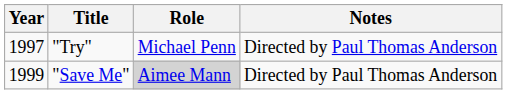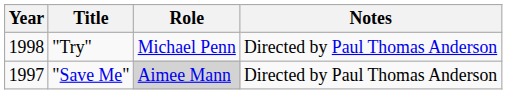 <table class="wikitable sortable">
 <tr>
 <th>Year</th>
 <th>Title</th>
 <th>Role</th>
 <th class="unsortable">Notes</th>
 </tr>
 <tr>
-<td>1997</td>
+<td>1998</td>
 <td>"Try"</td>
 <td><a href='#'>Michael Penn</a></td>
 <td>Directed by <a href='#'>Paul Thomas Anderson</a></td>
 </tr>
 <tr>
-<td>1999</td>
+<td>1997</td>
 <td>"<a href='#'>Save Me</a>"</td>
 <td style="background: lightgrey;"><a href='#'>Aimee Mann</a></td>
 <td>Directed by Paul Thomas Anderson</td>
 </tr>
 </table>
